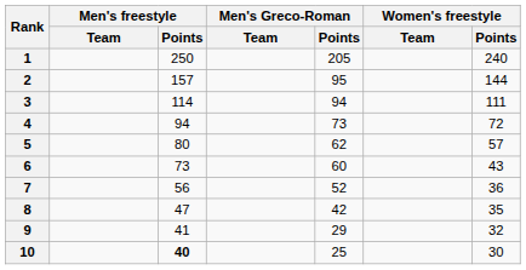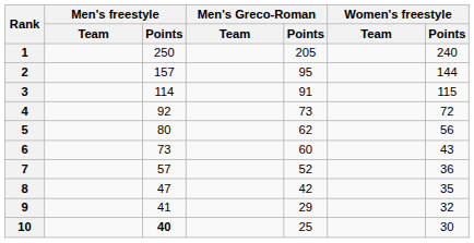 <table class="wikitable" style="text-align:center;">
 <tr>
 <th width=50 rowspan="2">Rank</th>
 <th colspan="2">Men's freestyle</th>
 <th colspan="2">Men's Greco-Roman</th>
 <th colspan="2">Women's freestyle</th>
 </tr>
 <tr>
 <th width=200>Team</th>
 <th width=50>Points</th>
 <th width=200>Team</th>
 <th width=50>Points</th>
 <th width=200>Team</th>
 <th width=50>Points</th>
 </tr>
 <tr>
 <th>1</th>
 <td align=left></td>
 <td>250</td>
 <td align=left></td>
 <td>205</td>
 <td align=left></td>
 <td>240</td>
 </tr>
 <tr>
 <th>2</th>
 <td align=left></td>
 <td>157</td>
 <td align=left></td>
 <td>95</td>
 <td align=left></td>
 <td>144</td>
 </tr>
 <tr>
 <th>3</th>
 <td align=left></td>
 <td>114</td>
 <td align=left></td>
-<td>94</td>
+<td>91</td>
 <td align=left></td>
-<td>111</td>
+<td>115</td>
 </tr>
 <tr>
 <th>4</th>
 <td align=left></td>
-<td>94</td>
+<td>92</td>
 <td align=left></td>
 <td>73</td>
 <td align=left></td>
 <td>72</td>
 </tr>
 <tr>
 <th>5</th>
 <td align=left></td>
 <td>80</td>
 <td align=left></td>
 <td>62</td>
 <td align=left></td>
-<td>57</td>
+<td>56</td>
 </tr>
 <tr>
 <th>6</th>
 <td align=left></td>
 <td>73</td>
 <td align=left></td>
 <td>60</td>
 <td align=left></td>
 <td>43</td>
 </tr>
 <tr>
 <th>7</th>
 <td align=left></td>
-<td>56</td>
+<td>57</td>
 <td align=left></td>
 <td>52</td>
 <td align=left></td>
 <td>36</td>
 </tr>
 <tr>
 <th>8</th>
 <td align=left></td>
 <td>47</td>
 <td align=left></td>
 <td>42</td>
 <td align=left></td>
 <td>35</td>
 </tr>
 <tr>
 <th>9</th>
 <td align=left></td>
 <td>41</td>
 <td align=left></td>
 <td>29</td>
 <td align=left></td>
 <td>32</td>
 </tr>
 <tr>
 <th>10</th>
 <td align=left></td>
 <td><strong>40</strong></td>
 <td align=left></td>
 <td>25</td>
 <td align=left></td>
 <td>30</td>
 </tr>
 </table>
